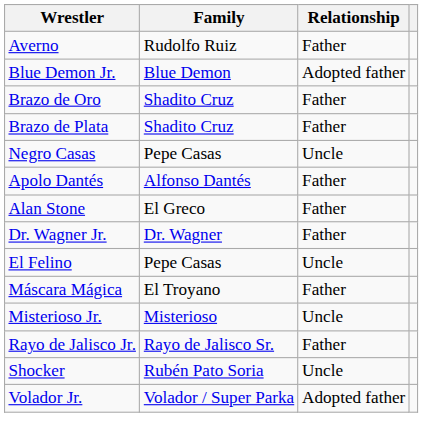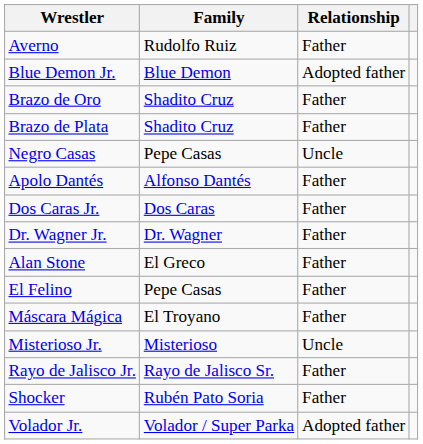 <table class="wikitable" align="center">
 <tr>
 <th scope="col">Wrestler</th>
 <th scope="col">Family</th>
 <th scope="col">Relationship</th>
 <th class="unsortable" scope="col"></th>
 </tr>
 <tr>
 <td><a href='#'>Averno</a></td>
 <td>Rudolfo Ruiz</td>
 <td>Father</td>
 <td></td>
 </tr>
 <tr>
 <td><a href='#'>Blue Demon Jr.</a></td>
 <td><a href='#'>Blue Demon</a></td>
 <td>Adopted father</td>
 <td></td>
 </tr>
 <tr>
 <td><a href='#'>Brazo de Oro</a></td>
 <td><a href='#'>Shadito Cruz</a></td>
 <td>Father</td>
 <td></td>
 </tr>
 <tr>
 <td><a href='#'>Brazo de Plata</a></td>
 <td><a href='#'>Shadito Cruz</a></td>
 <td>Father</td>
 <td></td>
 </tr>
 <tr>
 <td><a href='#'>Negro Casas</a></td>
 <td>Pepe Casas</td>
 <td>Uncle</td>
 <td></td>
 </tr>
 <tr>
 <td><a href='#'>Apolo Dantés</a></td>
 <td><a href='#'>Alfonso Dantés</a></td>
 <td>Father</td>
 <td></td>
 </tr>
 <tr>
-<td><a href='#'>Alan Stone</a></td>
-<td>El Greco</td>
+<td><a href='#'>Dos Caras Jr.</a></td>
+<td><a href='#'>Dos Caras</a></td>
 <td>Father</td>
 <td></td>
 </tr>
 <tr>
 <td><a href='#'>Dr. Wagner Jr.</a></td>
 <td><a href='#'>Dr. Wagner</a></td>
 <td>Father</td>
 <td></td>
 </tr>
 <tr>
+<td><a href='#'>Alan Stone</a></td>
+<td>El Greco</td>
+<td>Father</td>
+<td></td>
+</tr>
+<tr>
 <td><a href='#'>El Felino</a></td>
 <td>Pepe Casas</td>
-<td>Uncle</td>
+<td>Father</td>
 <td></td>
 </tr>
 <tr>
 <td><a href='#'>Máscara Mágica</a></td>
 <td>El Troyano</td>
 <td>Father</td>
 <td></td>
 </tr>
 <tr>
 <td><a href='#'>Misterioso Jr.</a></td>
 <td><a href='#'>Misterioso</a></td>
 <td>Uncle</td>
 <td></td>
 </tr>
 <tr>
 <td><a href='#'>Rayo de Jalisco Jr.</a></td>
 <td><a href='#'>Rayo de Jalisco Sr.</a></td>
 <td>Father</td>
 <td></td>
 </tr>
 <tr>
 <td><a href='#'>Shocker</a></td>
 <td><a href='#'>Rubén Pato Soria</a></td>
-<td>Uncle</td>
+<td>Father</td>
 <td></td>
 </tr>
 <tr>
 <td><a href='#'>Volador Jr.</a></td>
 <td><a href='#'>Volador / Super Parka</a></td>
 <td>Adopted father</td>
 <td></td>
 </tr>
 </table>
